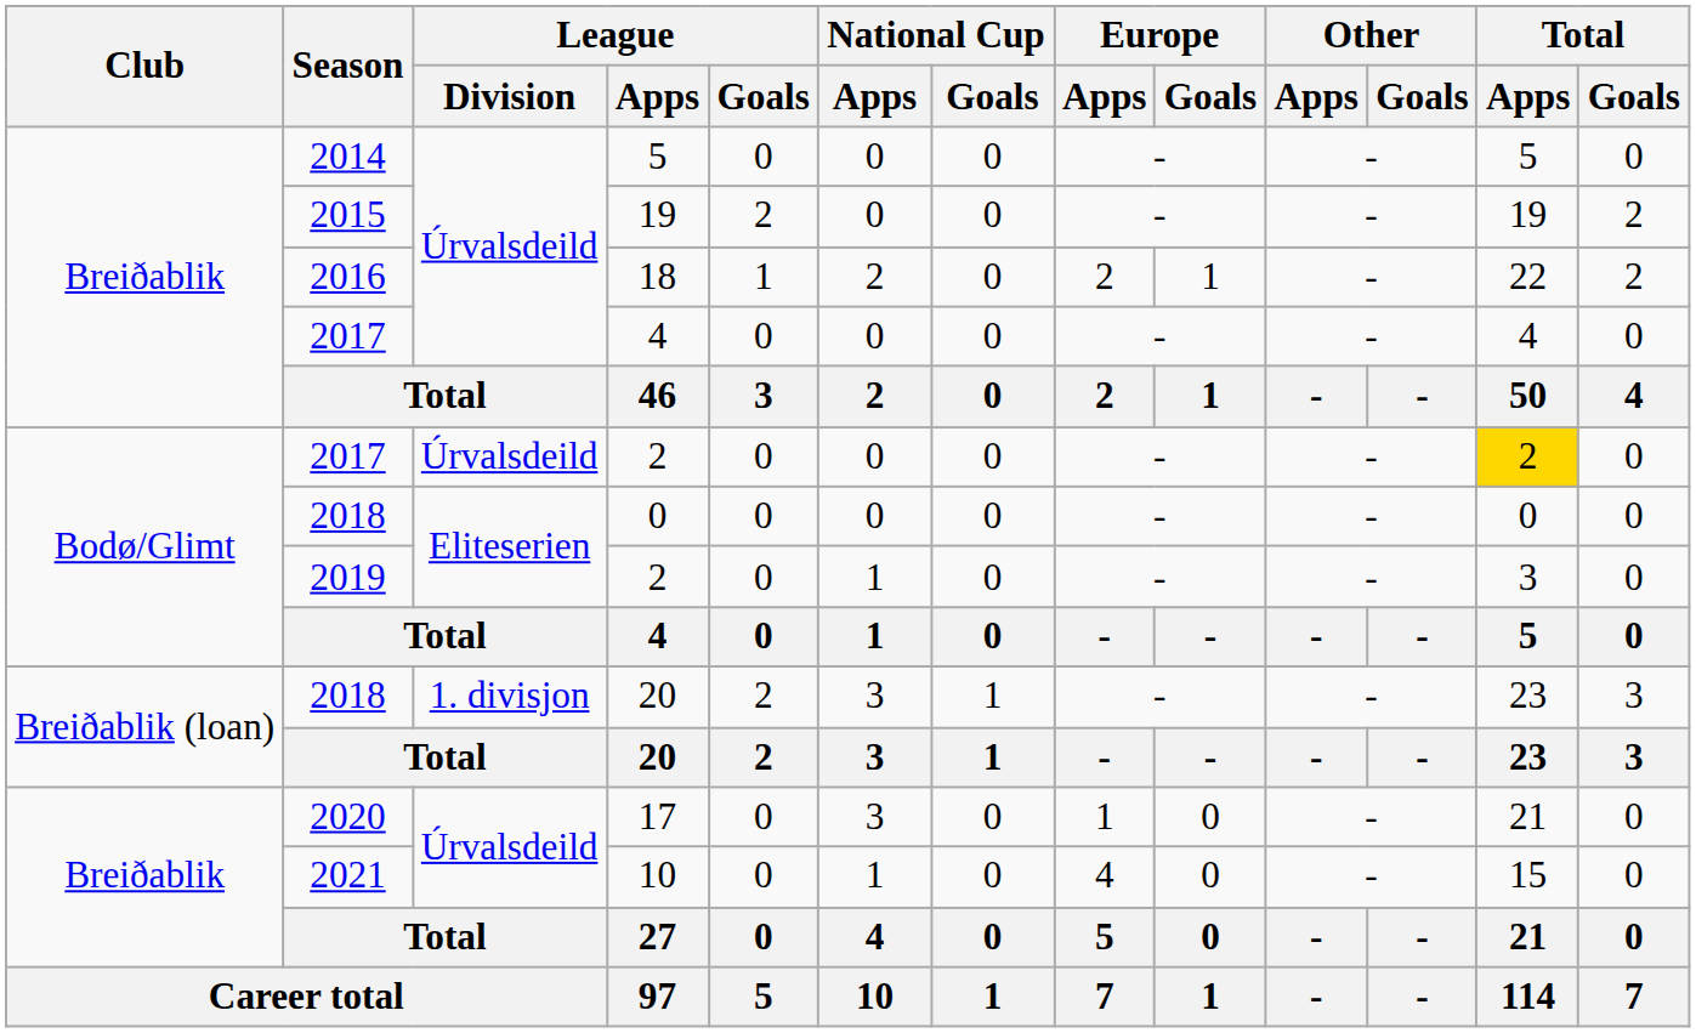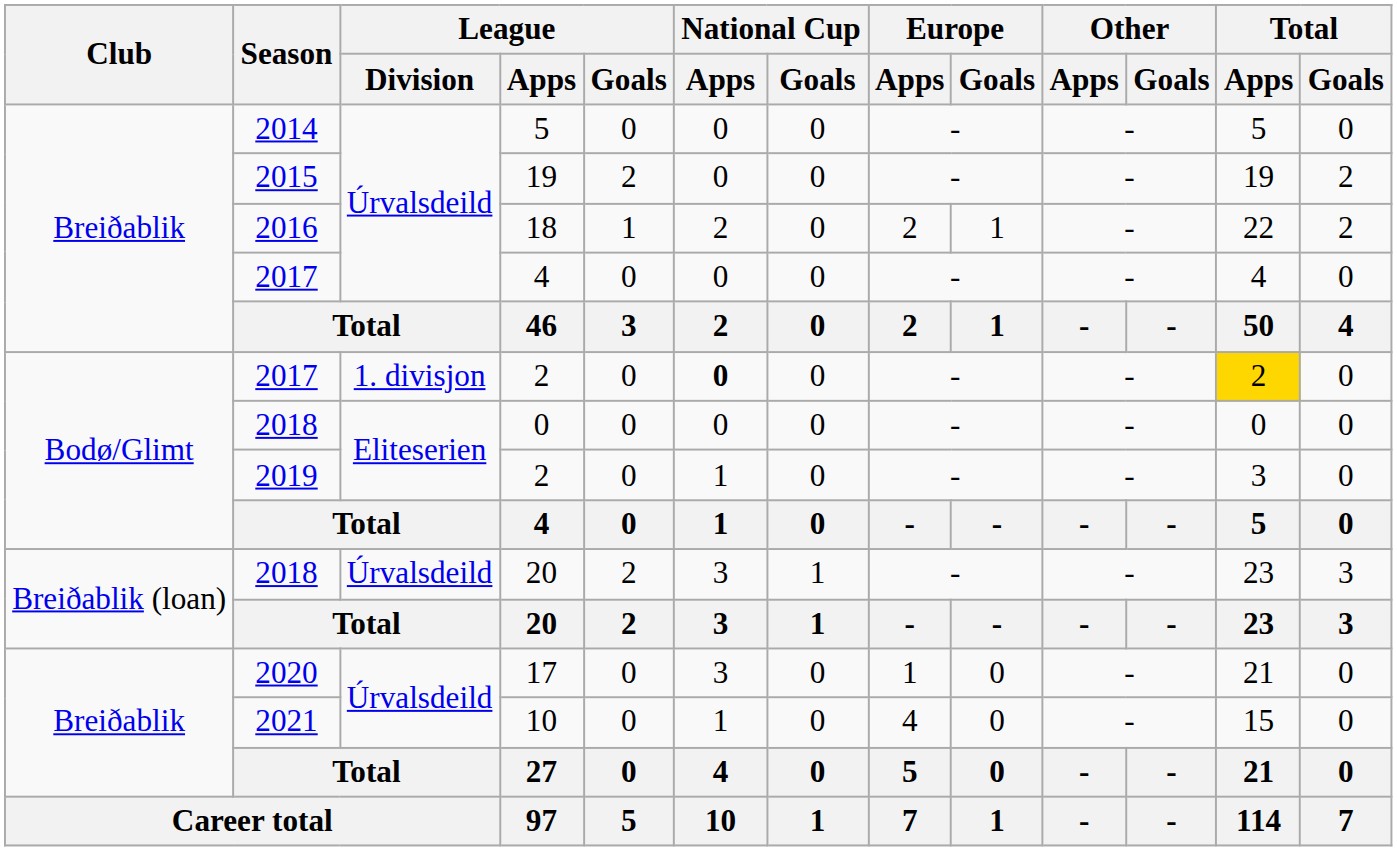 <table class="wikitable" style="text-align: center;">
 <tr>
 <th rowspan="2">Club</th>
 <th rowspan="2">Season</th>
 <th colspan="3">League</th>
 <th colspan="2">National Cup</th>
 <th colspan="2">Europe</th>
 <th colspan="2">Other</th>
 <th colspan="2">Total</th>
 </tr>
 <tr>
 <th>Division</th>
 <th>Apps</th>
 <th>Goals</th>
 <th>Apps</th>
 <th>Goals</th>
 <th>Apps</th>
 <th>Goals</th>
 <th>Apps</th>
 <th>Goals</th>
 <th>Apps</th>
 <th>Goals</th>
 </tr>
 <tr>
 <td rowspan="5"><a href='#'>Breiðablik</a></td>
 <td><a href='#'>2014</a></td>
 <td rowspan="4"><a href='#'>Úrvalsdeild</a></td>
 <td>5</td>
 <td>0</td>
 <td>0</td>
 <td>0</td>
 <td colspan="2">-</td>
 <td colspan="2">-</td>
 <td>5</td>
 <td>0</td>
 </tr>
 <tr>
 <td><a href='#'>2015</a></td>
 <td>19</td>
 <td>2</td>
 <td>0</td>
 <td>0</td>
 <td colspan="2">-</td>
 <td colspan="2">-</td>
 <td>19</td>
 <td>2</td>
 </tr>
 <tr>
 <td><a href='#'>2016</a></td>
 <td>18</td>
 <td>1</td>
 <td>2</td>
 <td>0</td>
 <td>2</td>
 <td>1</td>
 <td colspan="2">-</td>
 <td>22</td>
 <td>2</td>
 </tr>
 <tr>
 <td><a href='#'>2017</a></td>
 <td>4</td>
 <td>0</td>
 <td>0</td>
 <td>0</td>
 <td colspan="2">-</td>
 <td colspan="2">-</td>
 <td>4</td>
 <td>0</td>
 </tr>
 <tr>
 <th colspan="2">Total</th>
 <th>46</th>
 <th>3</th>
 <th>2</th>
 <th>0</th>
 <th>2</th>
 <th>1</th>
 <th>-</th>
 <th>-</th>
 <th>50</th>
 <th>4</th>
 </tr>
 <tr>
 <td rowspan="4"><a href='#'>Bodø/Glimt</a></td>
 <td><a href='#'>2017</a></td>
-<td rowspan="1"><a href='#'>Úrvalsdeild</a></td>
+<td rowspan="1"><a href='#'>1. divisjon</a></td>
 <td>2</td>
 <td>0</td>
-<td>0</td>
+<td><strong>0</strong></td>
 <td>0</td>
 <td colspan="2">-</td>
 <td colspan="2">-</td>
 <td style="background: gold;">2</td>
 <td>0</td>
 </tr>
 <tr>
 <td><a href='#'>2018</a></td>
 <td rowspan="2"><a href='#'>Eliteserien</a></td>
 <td>0</td>
 <td>0</td>
 <td>0</td>
 <td>0</td>
 <td colspan="2">-</td>
 <td colspan="2">-</td>
 <td>0</td>
 <td>0</td>
 </tr>
 <tr>
 <td><a href='#'>2019</a></td>
 <td>2</td>
 <td>0</td>
 <td>1</td>
 <td>0</td>
 <td colspan="2">-</td>
 <td colspan="2">-</td>
 <td>3</td>
 <td>0</td>
 </tr>
 <tr>
 <th colspan="2">Total</th>
 <th>4</th>
 <th>0</th>
 <th>1</th>
 <th>0</th>
 <th>-</th>
 <th>-</th>
 <th>-</th>
 <th>-</th>
 <th>5</th>
 <th>0</th>
 </tr>
 <tr>
 <td rowspan="2"><a href='#'>Breiðablik</a> (loan)</td>
 <td><a href='#'>2018</a></td>
-<td rowspan="1"><a href='#'>1. divisjon</a></td>
+<td rowspan="1"><a href='#'>Úrvalsdeild</a></td>
 <td>20</td>
 <td>2</td>
 <td>3</td>
 <td>1</td>
 <td colspan="2">-</td>
 <td colspan="2">-</td>
 <td>23</td>
 <td>3</td>
 </tr>
 <tr>
 <th colspan="2">Total</th>
 <th>20</th>
 <th>2</th>
 <th>3</th>
 <th>1</th>
 <th>-</th>
 <th>-</th>
 <th>-</th>
 <th>-</th>
 <th>23</th>
 <th>3</th>
 </tr>
 <tr>
 <td rowspan="3"><a href='#'>Breiðablik</a></td>
 <td><a href='#'>2020</a></td>
 <td rowspan="2"><a href='#'>Úrvalsdeild</a></td>
 <td>17</td>
 <td>0</td>
 <td>3</td>
 <td>0</td>
 <td>1</td>
 <td>0</td>
 <td colspan="2">-</td>
 <td>21</td>
 <td>0</td>
 </tr>
 <tr>
 <td><a href='#'>2021</a></td>
 <td>10</td>
 <td>0</td>
 <td>1</td>
 <td>0</td>
 <td>4</td>
 <td>0</td>
 <td colspan="2">-</td>
 <td>15</td>
 <td>0</td>
 </tr>
 <tr>
 <th colspan="2">Total</th>
 <th>27</th>
 <th>0</th>
 <th>4</th>
 <th>0</th>
 <th>5</th>
 <th>0</th>
 <th>-</th>
 <th>-</th>
 <th>21</th>
 <th>0</th>
 </tr>
 <tr>
 <th colspan="3">Career total</th>
 <th>97</th>
 <th>5</th>
 <th>10</th>
 <th>1</th>
 <th>7</th>
 <th>1</th>
 <th>-</th>
 <th>-</th>
 <th>114</th>
 <th>7</th>
 </tr>
 </table>
